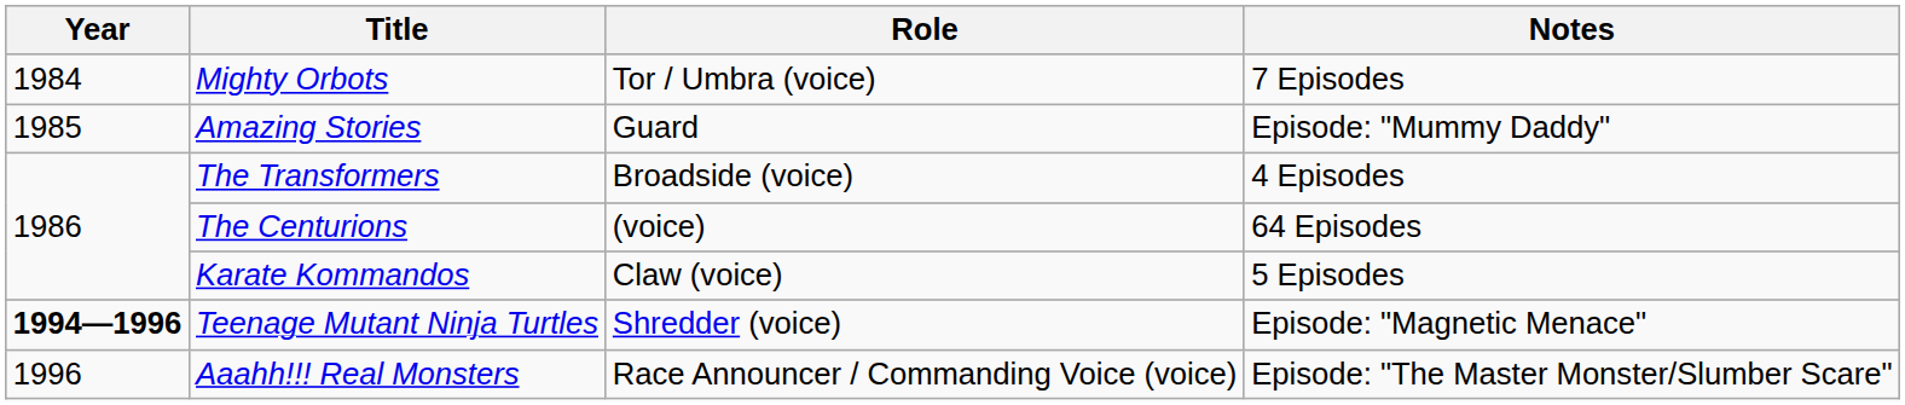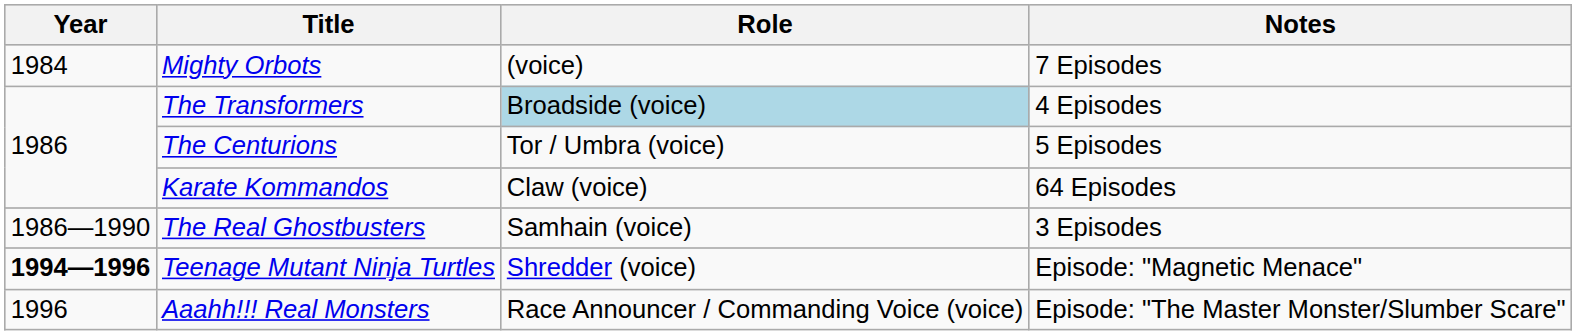 <table class="wikitable sortable plainrowheaders" style="white-space:nowrap">
 <tr>
 <th>Year</th>
 <th>Title</th>
 <th>Role</th>
 <th>Notes</th>
 </tr>
 <tr>
 <td>1984</td>
 <td><em><a href='#'>Mighty Orbots</a></em></td>
-<td>Tor / Umbra (voice)</td>
+<td>(voice)</td>
 <td>7 Episodes</td>
-</tr>
-<tr>
-<td>1985</td>
-<td><em><a href='#'>Amazing Stories</a></em></td>
-<td>Guard</td>
-<td>Episode: "Mummy Daddy"</td>
 </tr>
 <tr>
 <td rowspan="3">1986</td>
 <td><em><a href='#'>The Transformers</a></em></td>
-<td>Broadside (voice)</td>
+<td style="background: lightblue;">Broadside (voice)</td>
 <td>4 Episodes</td>
 </tr>
 <tr>
 <td><em><a href='#'>The Centurions</a></em></td>
-<td>(voice)</td>
-<td>64 Episodes</td>
+<td>Tor / Umbra (voice)</td>
+<td>5 Episodes</td>
 </tr>
 <tr>
 <td><em><a href='#'>Karate Kommandos</a></em></td>
 <td>Claw (voice)</td>
-<td>5 Episodes</td>
+<td>64 Episodes</td>
+</tr>
+<tr>
+<td>1986—1990</td>
+<td><em><a href='#'>The Real Ghostbusters</a></em></td>
+<td>Samhain (voice)</td>
+<td>3 Episodes</td>
 </tr>
 <tr>
 <td><strong>1994—1996</strong></td>
 <td><em><a href='#'>Teenage Mutant Ninja Turtles</a></em></td>
 <td><a href='#'>Shredder</a> (voice)</td>
 <td>Episode: "Magnetic Menace"</td>
 </tr>
 <tr>
 <td>1996</td>
 <td><em><a href='#'>Aaahh!!! Real Monsters</a></em></td>
 <td>Race Announcer / Commanding Voice (voice)</td>
 <td>Episode: "The Master Monster/Slumber Scare"</td>
 </tr>
 </table>
